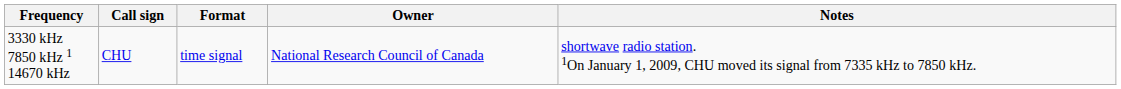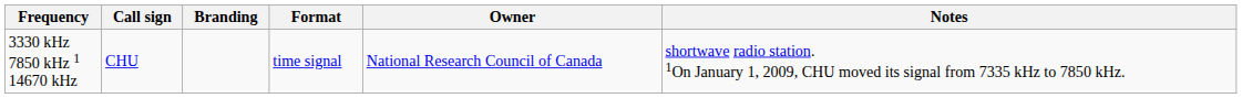 <table class="wikitable sortable" width="100%">
 <tr>
 <th>Frequency</th>
 <th>Call sign</th>
+<th>Branding</th>
 <th>Format</th>
 <th>Owner</th>
 <th>Notes</th>
 </tr>
 <tr>
 <td>3330 kHz<br>7850 kHz <sup>1</sup> <br>14670 kHz</td>
 <td><a href='#'>CHU</a></td>
+<td></td>
 <td><a href='#'>time signal</a></td>
 <td><a href='#'>National Research Council of Canada</a></td>
 <td><a href='#'>shortwave</a> <a href='#'>radio station</a>. <br><sup>1</sup>On January 1, 2009, CHU moved its signal from 7335 kHz to 7850 kHz.<br></td>
 </tr>
 </table>
